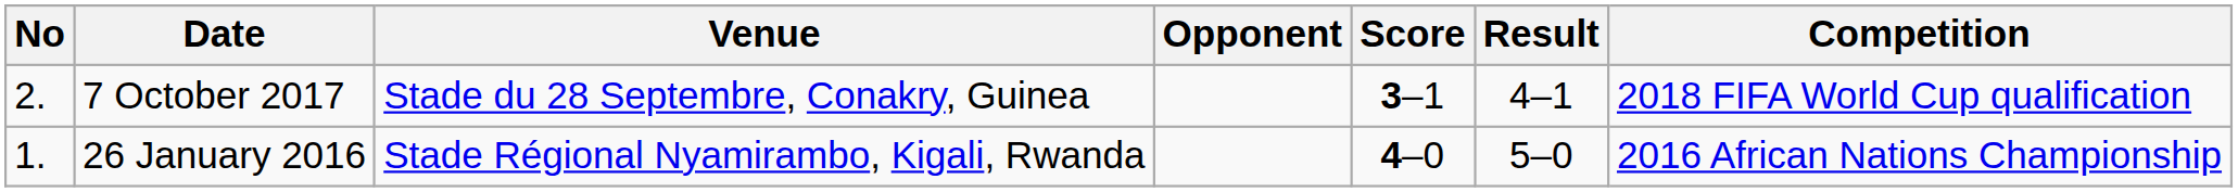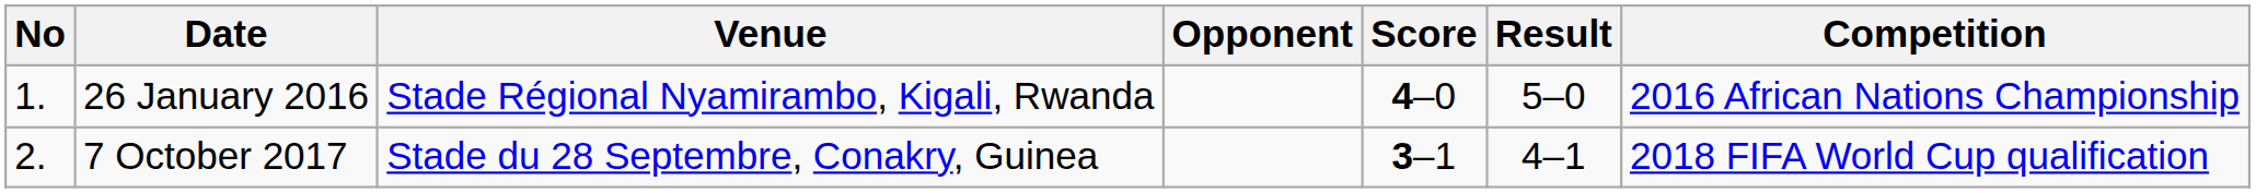 <table class="wikitable">
 <tr>
 <th>No</th>
 <th>Date</th>
 <th>Venue</th>
 <th>Opponent</th>
 <th>Score</th>
 <th>Result</th>
 <th>Competition</th>
 </tr>
 <tr>
+<td>1.</td>
+<td>26 January 2016</td>
+<td><a href='#'>Stade Régional Nyamirambo</a>, <a href='#'>Kigali</a>, Rwanda</td>
+<td></td>
+<td align=center><strong>4</strong>–0</td>
+<td align=center>5–0</td>
+<td><a href='#'>2016 African Nations Championship</a></td>
+</tr>
+<tr>
 <td>2.</td>
 <td>7 October 2017</td>
 <td><a href='#'>Stade du 28 Septembre</a>, <a href='#'>Conakry</a>, Guinea</td>
 <td></td>
 <td align=center><strong>3</strong>–1</td>
 <td align=center>4–1</td>
 <td><a href='#'>2018 FIFA World Cup qualification</a></td>
 </tr>
-<tr>
-<td>1.</td>
-<td>26 January 2016</td>
-<td><a href='#'>Stade Régional Nyamirambo</a>, <a href='#'>Kigali</a>, Rwanda</td>
-<td></td>
-<td align=center><strong>4</strong>–0</td>
-<td align=center>5–0</td>
-<td><a href='#'>2016 African Nations Championship</a></td>
-</tr>
 </table>
